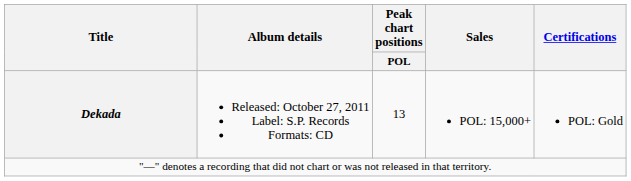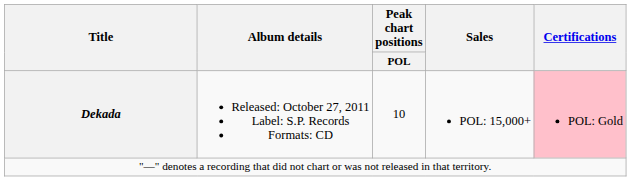 <table class="wikitable plainrowheaders" style="text-align:center;">
 <tr>
 <th scope="col" rowspan="2" style="width:15em;">Title</th>
 <th scope="col" rowspan="2">Album details</th>
 <th scope="col" colspan="1">Peak chart positions</th>
 <th scope="col" rowspan="2">Sales</th>
 <th scope="col" rowspan="2"><a href='#'>Certifications</a></th>
 </tr>
 <tr>
 <th scope="col" style="width:3em;font-size:90%;">POL<br></th>
 </tr>
 <tr>
 <th scope="row"><em>Dekada</em></th>
 <td><br><ul><li>Released: October 27, 2011</li><li>Label: S.P. Records</li><li>Formats: CD</li></ul></td>
-<td>13</td>
+<td>10</td>
 <td><br><ul><li>POL: 15,000+</li></ul></td>
-<td><br><ul><li>POL: Gold</li></ul></td>
+<td style="background: pink;"><br><ul><li>POL: Gold</li></ul></td>
 </tr>
 <tr>
 <td colspan="20" style="font-size:90%">"—" denotes a recording that did not chart or was not released in that territory.</td>
 </tr>
 </table>
